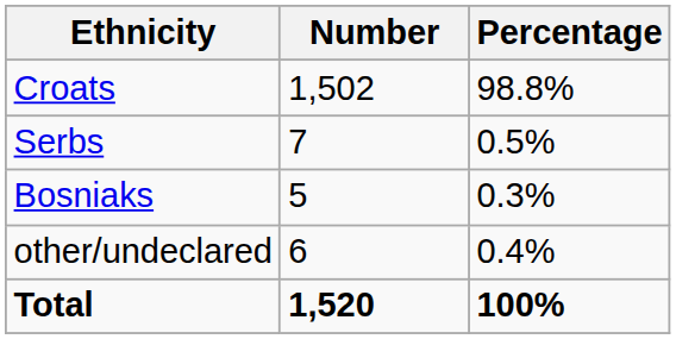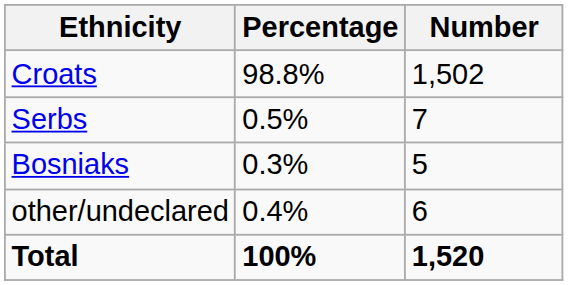 <table class="wikitable">
 <tr>
 <th width="100px">Ethnicity</th>
+<th width="80px">Percentage</th>
 <th width="80px">Number</th>
-<th width="80px">Percentage</th>
 </tr>
 <tr>
 <td><a href='#'>Croats</a></td>
+<td>98.8%</td>
 <td>1,502</td>
-<td>98.8%</td>
 </tr>
 <tr>
 <td><a href='#'>Serbs</a></td>
+<td>0.5%</td>
 <td>7</td>
-<td>0.5%</td>
 </tr>
 <tr>
 <td><a href='#'>Bosniaks</a></td>
+<td>0.3%</td>
 <td>5</td>
-<td>0.3%</td>
 </tr>
 <tr>
 <td>other/undeclared</td>
+<td>0.4%</td>
 <td>6</td>
-<td>0.4%</td>
 </tr>
 <tr>
 <td><strong>Total</strong></td>
+<td><strong>100%</strong></td>
 <td><strong>1,520</strong></td>
-<td><strong>100%</strong></td>
 </tr>
 </table>
